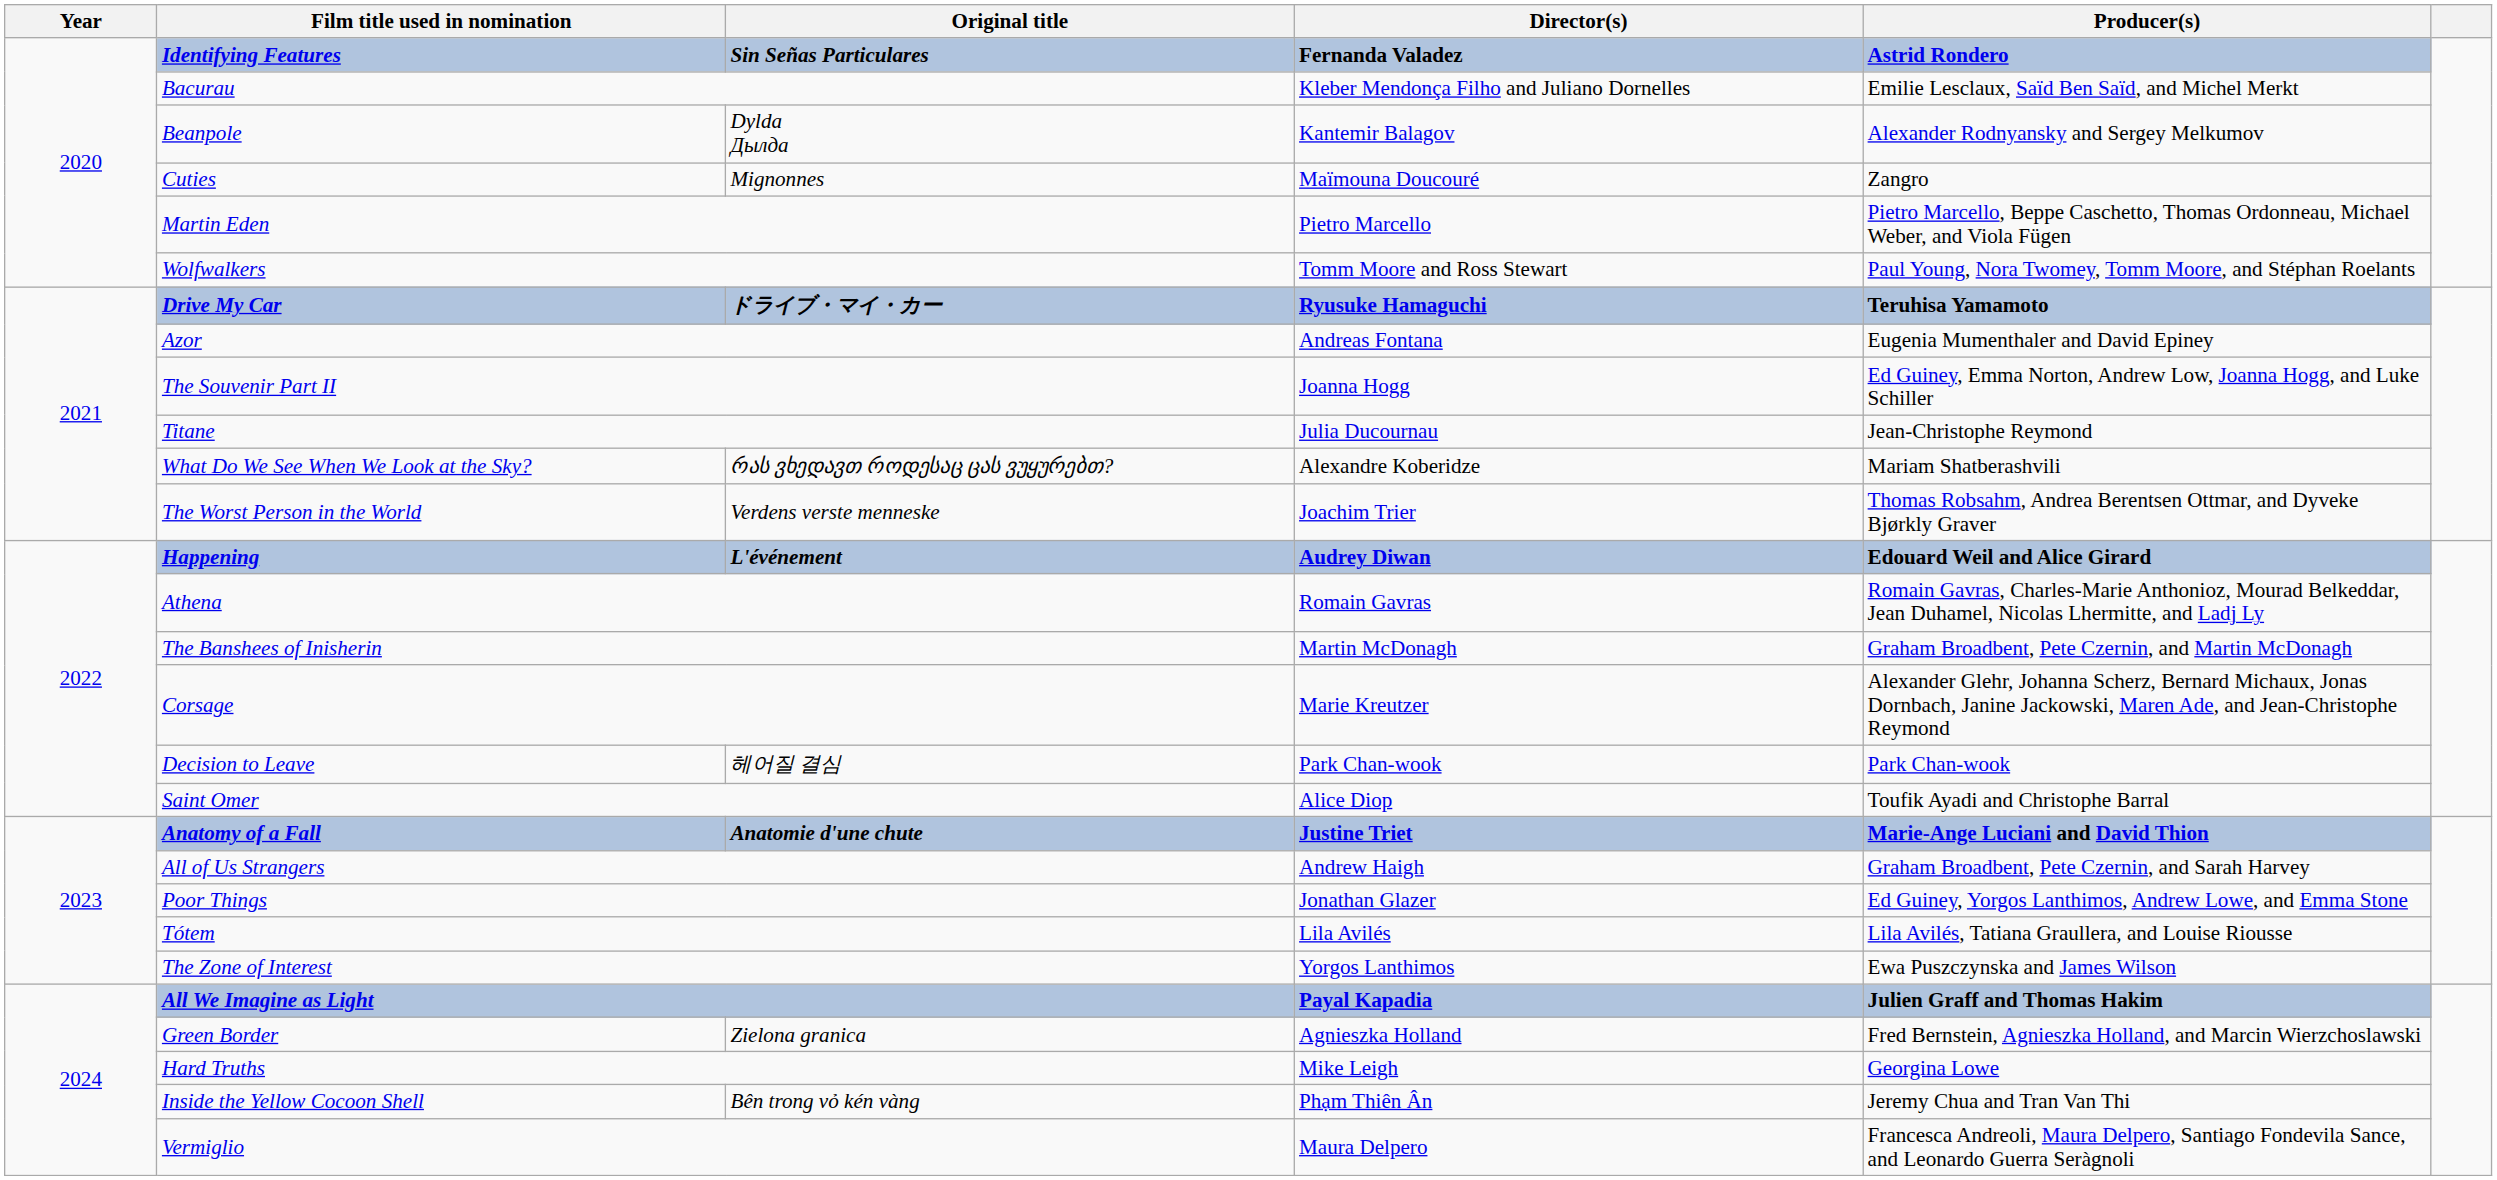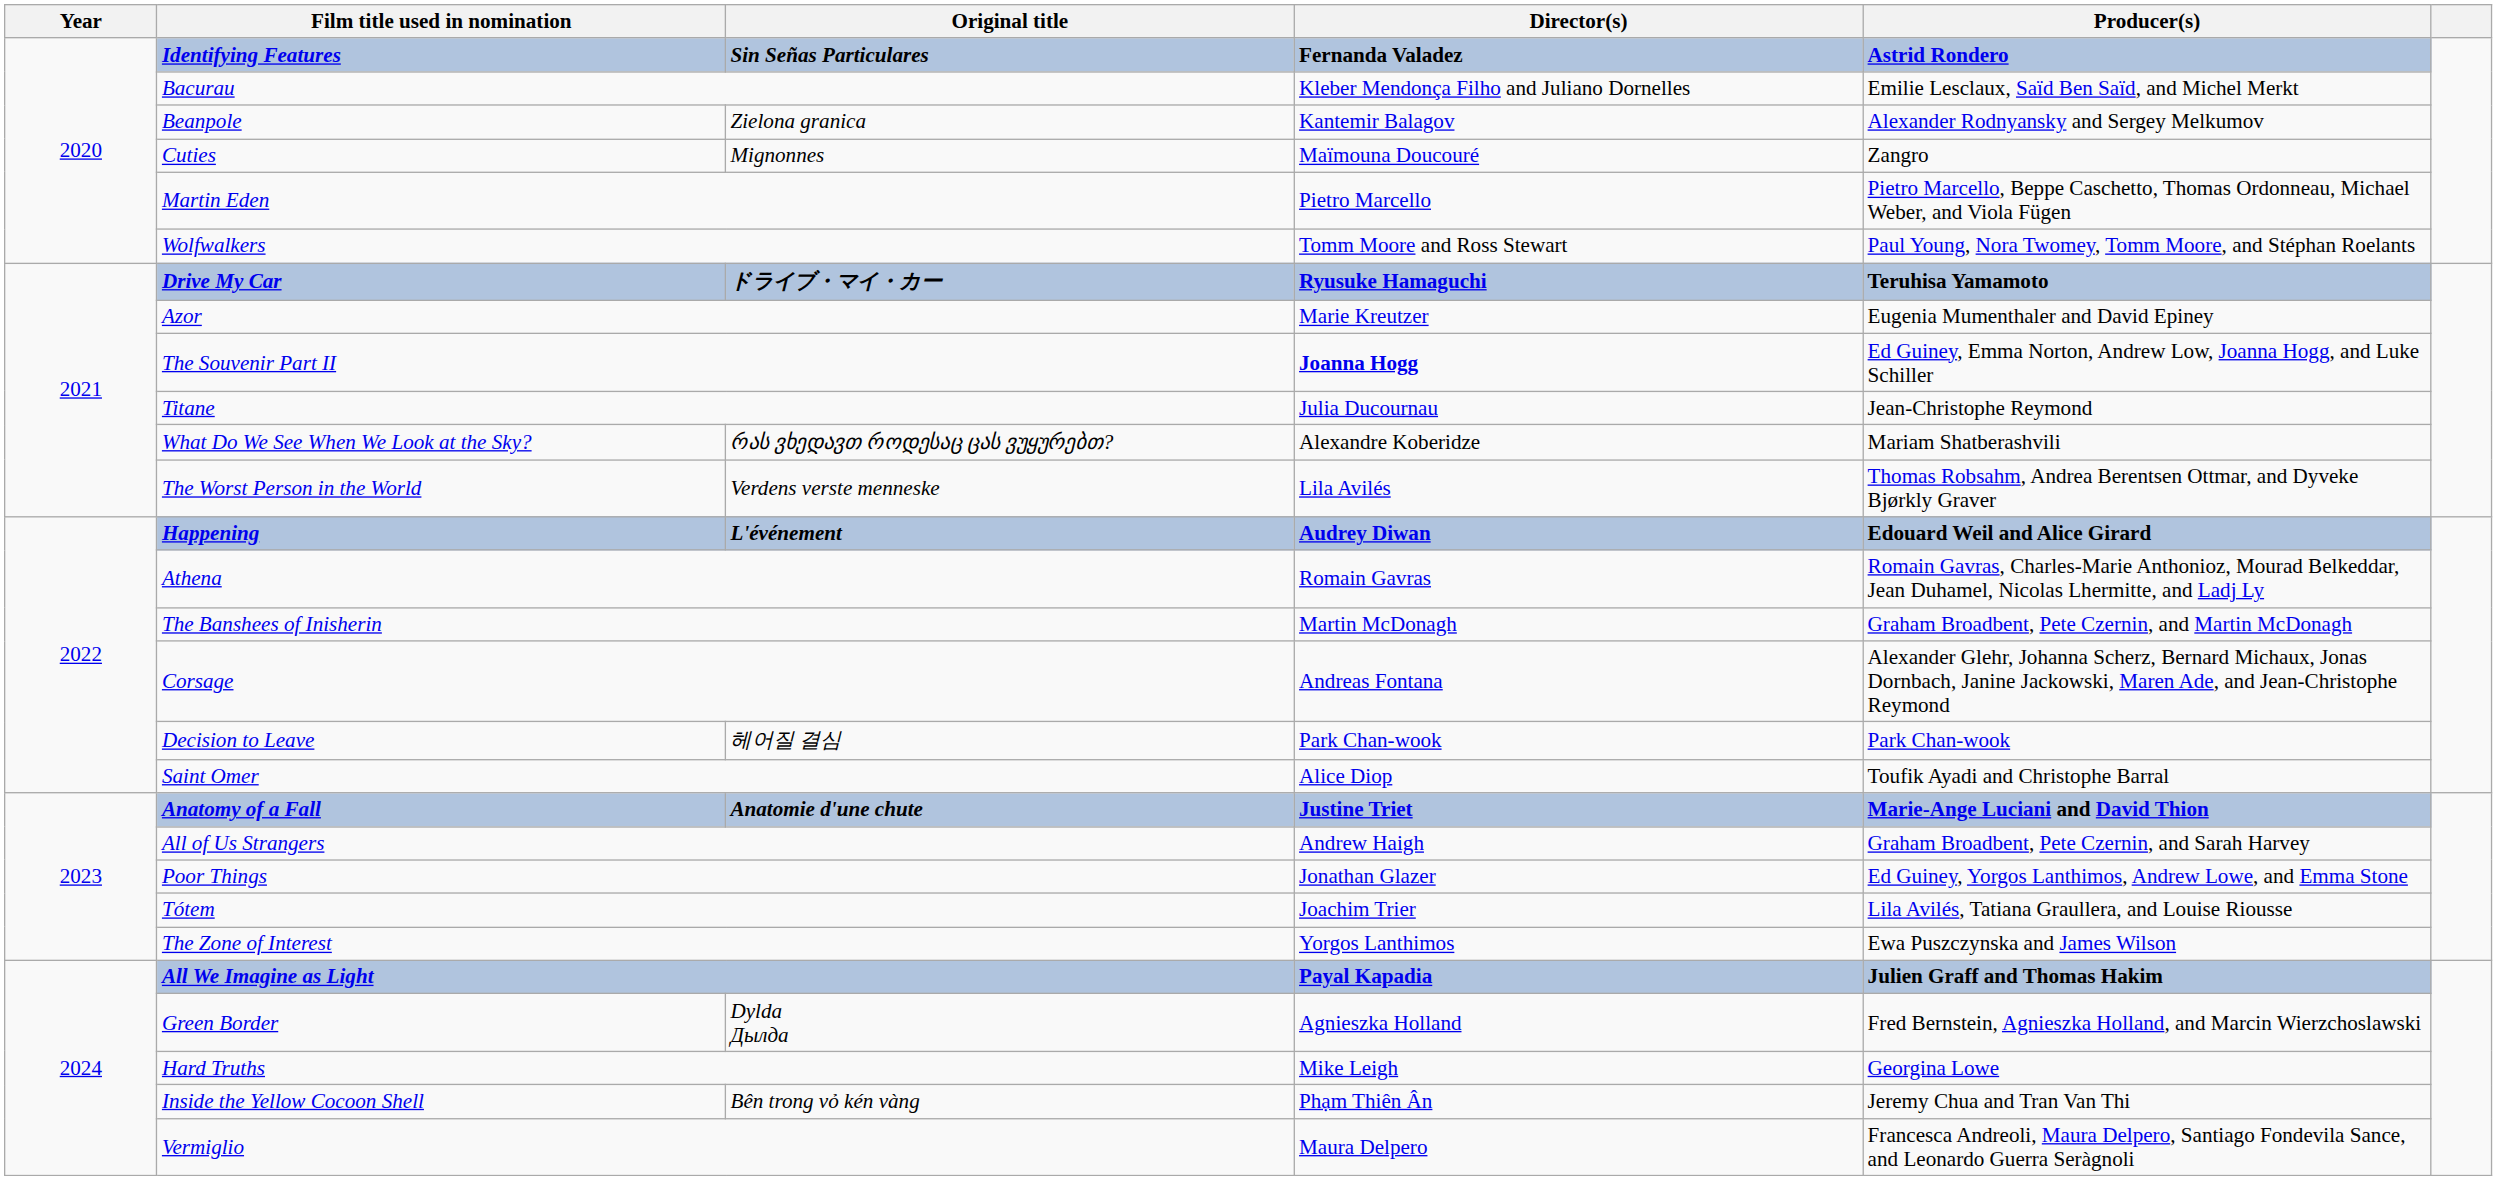 <table class="wikitable sortable" width="95%" cellpadding="5">
 <tr>
 <th width="75">Year</th>
 <th width="300">Film title used in nomination</th>
 <th width="300">Original title</th>
 <th width="300">Director(s)</th>
 <th width="300">Producer(s)</th>
 <th width="25" class="unsortable"></th>
 </tr>
 <tr>
 <td rowspan="6" style="text-align:center;"><a href='#'>2020</a></td>
 <td style="background:#B0C4DE"><strong><em><a href='#'>Identifying Features</a></em></strong></td>
 <td style="background:#B0C4DE"><strong><em>Sin Señas Particulares</em></strong></td>
 <td style="background:#B0C4DE"><strong>Fernanda Valadez</strong></td>
 <td style="background:#B0C4DE"><strong><a href='#'>Astrid Rondero</a></strong></td>
 <td rowspan="6" style="text-align:center;"></td>
 </tr>
 <tr>
 <td colspan="2"><em><a href='#'>Bacurau</a></em></td>
 <td><a href='#'>Kleber Mendonça Filho</a> and Juliano Dornelles</td>
 <td>Emilie Lesclaux, <a href='#'>Saïd Ben Saïd</a>, and Michel Merkt</td>
 </tr>
 <tr>
 <td><em><a href='#'>Beanpole</a></em></td>
-<td><em>Dylda</em><br><em>Дылда</em></td>
+<td><em>Zielona granica</em></td>
 <td><a href='#'>Kantemir Balagov</a></td>
 <td><a href='#'>Alexander Rodnyansky</a> and Sergey Melkumov</td>
 </tr>
 <tr>
 <td><em><a href='#'>Cuties</a></em></td>
 <td><em>Mignonnes</em></td>
 <td><a href='#'>Maïmouna Doucouré</a></td>
 <td>Zangro</td>
 </tr>
 <tr>
 <td colspan="2"><em><a href='#'>Martin Eden</a></em></td>
 <td><a href='#'>Pietro Marcello</a></td>
 <td><a href='#'>Pietro Marcello</a>, Beppe Caschetto, Thomas Ordonneau, Michael Weber, and Viola Fügen</td>
 </tr>
 <tr>
 <td colspan="2"><em><a href='#'>Wolfwalkers</a></em></td>
 <td><a href='#'>Tomm Moore</a> and Ross Stewart</td>
 <td><a href='#'>Paul Young</a>, <a href='#'>Nora Twomey</a>, <a href='#'>Tomm Moore</a>, and Stéphan Roelants</td>
 </tr>
 <tr>
 <td rowspan="6" style="text-align:center;"><a href='#'>2021</a></td>
 <td style="background:#B0C4DE"><strong><em><a href='#'>Drive My Car</a></em></strong></td>
 <td style="background:#B0C4DE"><strong><em>ドライブ・マイ・カー</em></strong></td>
 <td style="background:#B0C4DE"><strong><a href='#'>Ryusuke Hamaguchi</a></strong></td>
 <td style="background:#B0C4DE"><strong>Teruhisa Yamamoto</strong></td>
 <td rowspan="6" style="text-align:center;"></td>
 </tr>
 <tr>
 <td colspan="2"><em><a href='#'>Azor</a></em></td>
-<td><a href='#'>Andreas Fontana</a></td>
+<td><a href='#'>Marie Kreutzer</a></td>
 <td>Eugenia Mumenthaler and David Epiney</td>
 </tr>
 <tr>
 <td colspan="2"><em><a href='#'>The Souvenir Part II</a></em></td>
-<td><a href='#'>Joanna Hogg</a></td>
+<td><strong><a href='#'>Joanna Hogg</a></strong></td>
 <td><a href='#'>Ed Guiney</a>, Emma Norton, Andrew Low, <a href='#'>Joanna Hogg</a>, and Luke Schiller</td>
 </tr>
 <tr>
 <td colspan="2"><em><a href='#'>Titane</a></em></td>
 <td><a href='#'>Julia Ducournau</a></td>
 <td>Jean-Christophe Reymond</td>
 </tr>
 <tr>
 <td><em><a href='#'>What Do We See When We Look at the Sky?</a></em></td>
 <td><em>რას ვხედავთ როდესაც ცას ვუყურებთ?</em></td>
 <td>Alexandre Koberidze</td>
 <td>Mariam Shatberashvili</td>
 </tr>
 <tr>
 <td><em><a href='#'>The Worst Person in the World</a></em></td>
 <td><em>Verdens verste menneske</em></td>
-<td><a href='#'>Joachim Trier</a></td>
+<td><a href='#'>Lila Avilés</a></td>
 <td><a href='#'>Thomas Robsahm</a>, Andrea Berentsen Ottmar, and Dyveke Bjørkly Graver</td>
 </tr>
 <tr>
 <td rowspan="6" style="text-align:center;"><a href='#'>2022</a></td>
 <td style="background:#B0C4DE"><strong><em><a href='#'>Happening</a></em></strong></td>
 <td style="background:#B0C4DE"><strong><em>L'événement</em></strong></td>
 <td style="background:#B0C4DE"><strong><a href='#'>Audrey Diwan</a></strong></td>
 <td style="background:#B0C4DE"><strong>Edouard Weil and Alice Girard</strong></td>
 <td rowspan="6" style="text-align:center;"></td>
 </tr>
 <tr>
 <td colspan="2"><em><a href='#'>Athena</a></em></td>
 <td><a href='#'>Romain Gavras</a></td>
 <td><a href='#'>Romain Gavras</a>, Charles-Marie Anthonioz, Mourad Belkeddar, Jean Duhamel, Nicolas Lhermitte, and <a href='#'>Ladj Ly</a></td>
 </tr>
 <tr>
 <td colspan="2"><em><a href='#'>The Banshees of Inisherin</a></em></td>
 <td><a href='#'>Martin McDonagh</a></td>
 <td><a href='#'>Graham Broadbent</a>, <a href='#'>Pete Czernin</a>, and <a href='#'>Martin McDonagh</a></td>
 </tr>
 <tr>
 <td colspan="2"><em><a href='#'>Corsage</a></em></td>
-<td><a href='#'>Marie Kreutzer</a></td>
+<td><a href='#'>Andreas Fontana</a></td>
 <td>Alexander Glehr, Johanna Scherz, Bernard Michaux, Jonas Dornbach, Janine Jackowski, <a href='#'>Maren Ade</a>, and Jean-Christophe Reymond</td>
 </tr>
 <tr>
 <td><em><a href='#'>Decision to Leave</a></em></td>
 <td><em>헤어질 결심</em></td>
 <td><a href='#'>Park Chan-wook</a></td>
 <td><a href='#'>Park Chan-wook</a></td>
 </tr>
 <tr>
 <td colspan="2"><em><a href='#'>Saint Omer</a></em></td>
 <td><a href='#'>Alice Diop</a></td>
 <td>Toufik Ayadi and Christophe Barral</td>
 </tr>
 <tr>
 <td rowspan="5" style="text-align:center;"><a href='#'>2023</a></td>
 <td style="background:#B0C4DE"><strong><em><a href='#'>Anatomy of a Fall</a></em></strong></td>
 <td style="background:#B0C4DE"><strong><em>Anatomie d'une chute</em></strong></td>
 <td style="background:#B0C4DE"><strong><a href='#'>Justine Triet</a></strong></td>
 <td style="background:#B0C4DE"><strong><a href='#'>Marie-Ange Luciani</a> and <a href='#'>David Thion</a></strong></td>
 <td rowspan="5" style="text-align:center;"></td>
 </tr>
 <tr>
 <td colspan="2"><em><a href='#'>All of Us Strangers</a></em></td>
 <td><a href='#'>Andrew Haigh</a></td>
 <td><a href='#'>Graham Broadbent</a>, <a href='#'>Pete Czernin</a>, and Sarah Harvey</td>
 </tr>
 <tr>
 <td colspan="2"><em><a href='#'>Poor Things</a></em></td>
 <td><a href='#'>Jonathan Glazer</a></td>
 <td><a href='#'>Ed Guiney</a>, <a href='#'>Yorgos Lanthimos</a>, <a href='#'>Andrew Lowe</a>, and <a href='#'>Emma Stone</a></td>
 </tr>
 <tr>
 <td colspan="2"><em><a href='#'>Tótem</a></em></td>
-<td><a href='#'>Lila Avilés</a></td>
+<td><a href='#'>Joachim Trier</a></td>
 <td><a href='#'>Lila Avilés</a>, Tatiana Graullera, and Louise Riousse</td>
 </tr>
 <tr>
 <td colspan="2"><em><a href='#'>The Zone of Interest</a></em></td>
 <td><a href='#'>Yorgos Lanthimos</a></td>
 <td>Ewa Puszczynska and <a href='#'>James Wilson</a></td>
 </tr>
 <tr>
 <td rowspan="5" style="text-align:center;"><a href='#'>2024</a></td>
 <td colspan="2" style="background:#B0C4DE"><strong><em><a href='#'>All We Imagine as Light</a></em></strong></td>
 <td style="background:#B0C4DE"><strong><a href='#'>Payal Kapadia</a></strong></td>
 <td style="background:#B0C4DE"><strong>Julien Graff and Thomas Hakim</strong></td>
 <td rowspan="5" style="text-align:center;"></td>
 </tr>
 <tr>
 <td><em><a href='#'>Green Border</a></em></td>
-<td><em>Zielona granica</em></td>
+<td><em>Dylda</em><br><em>Дылда</em></td>
 <td><a href='#'>Agnieszka Holland</a></td>
 <td>Fred Bernstein, <a href='#'>Agnieszka Holland</a>, and Marcin Wierzchoslawski</td>
 </tr>
 <tr>
 <td colspan="2"><em><a href='#'>Hard Truths</a></em></td>
 <td><a href='#'>Mike Leigh</a></td>
 <td><a href='#'>Georgina Lowe</a></td>
 </tr>
 <tr>
 <td><em><a href='#'>Inside the Yellow Cocoon Shell</a></em></td>
 <td><em>Bên trong vỏ kén vàng</em></td>
 <td><a href='#'>Phạm Thiên Ân</a></td>
 <td>Jeremy Chua and Tran Van Thi</td>
 </tr>
 <tr>
 <td colspan="2"><em><a href='#'>Vermiglio</a></em></td>
 <td><a href='#'>Maura Delpero</a></td>
 <td>Francesca Andreoli, <a href='#'>Maura Delpero</a>, Santiago Fondevila Sance, and Leonardo Guerra Seràgnoli</td>
 </tr>
 </table>
